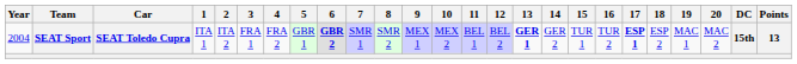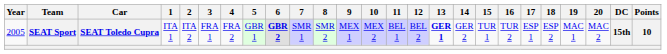 <table class="wikitable" style="text-align:center; font-size:85%">
 <tr>
 <th>Year</th>
 <th>Team</th>
 <th>Car</th>
 <th>1</th>
 <th>2</th>
 <th>3</th>
 <th>4</th>
 <th>5</th>
 <th>6</th>
 <th>7</th>
 <th>8</th>
 <th>9</th>
 <th>10</th>
 <th>11</th>
 <th>12</th>
 <th>13</th>
 <th>14</th>
 <th>15</th>
 <th>16</th>
 <th>17</th>
 <th>18</th>
 <th>19</th>
 <th>20</th>
 <th>DC</th>
 <th>Points</th>
 </tr>
 <tr>
-<td><a href='#'>2004</a></td>
+<td><a href='#'>2005</a></td>
 <th nowrap><a href='#'>SEAT Sport</a></th>
 <th nowrap><a href='#'>SEAT Toledo Cupra</a></th>
 <td><a href='#'>ITA<br>1</a></td>
 <td><a href='#'>ITA<br>2</a></td>
 <td><a href='#'>FRA<br>1</a></td>
 <td><a href='#'>FRA<br>2</a></td>
 <td style="background:#dfffdf;"><a href='#'>GBR<br>1</a><br></td>
 <td style="background:#DFDFDF;"><strong><a href='#'>GBR<br>2</a></strong><br></td>
 <td style="background:#CFCFFF;"><a href='#'>SMR<br>1</a><br></td>
 <td style="background:#dfffdf;"><a href='#'>SMR<br>2</a><br></td>
 <td style="background:#CFCFFF;"><a href='#'>MEX<br>1</a><br></td>
 <td style="background:#CFCFFF;"><a href='#'>MEX<br>2</a><br></td>
 <td style="background:#CFCFFF;"><a href='#'>BEL<br>1</a><br></td>
 <td style="background:#CFCFFF;"><a href='#'>BEL<br>2</a><br></td>
 <td><strong><a href='#'>GER<br>1</a></strong></td>
 <td><a href='#'>GER<br>2</a></td>
 <td><a href='#'>TUR<br>1</a></td>
 <td><a href='#'>TUR<br>2</a></td>
-<td><strong><a href='#'>ESP<br>1</a></strong></td>
+<td><a href='#'>ESP<br>1</a></td>
 <td><a href='#'>ESP<br>2</a></td>
 <td><a href='#'>MAC<br>1</a></td>
 <td><a href='#'>MAC<br>2</a></td>
 <th>15th</th>
-<th>13</th>
+<th>10</th>
 </tr>
 <tr>
 <th colspan="25"></th>
 </tr>
 </table>
